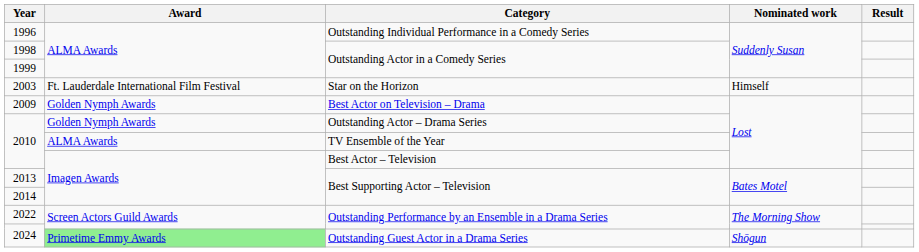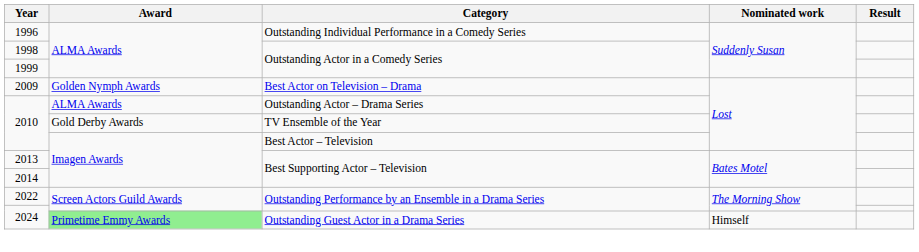 <table class="wikitable sortable" width="100%">
 <tr>
 <th>Year</th>
 <th>Award</th>
 <th>Category</th>
 <th>Nominated work</th>
 <th>Result</th>
 </tr>
 <tr>
 <td align="center">1996</td>
 <td rowspan="3"><a href='#'>ALMA Awards</a></td>
 <td>Outstanding Individual Performance in a Comedy Series</td>
 <td rowspan="3"><em><a href='#'>Suddenly Susan</a></em></td>
 <td></td>
 </tr>
 <tr>
 <td align="center">1998</td>
 <td rowspan="2">Outstanding Actor in a Comedy Series</td>
 <td></td>
 </tr>
 <tr>
 <td align="center">1999</td>
 <td></td>
 </tr>
 <tr>
-<td align="center">2003</td>
-<td>Ft. Lauderdale International Film Festival</td>
-<td>Star on the Horizon</td>
-<td>Himself</td>
-<td></td>
-</tr>
-<tr>
 <td align="center">2009</td>
 <td><a href='#'>Golden Nymph Awards</a></td>
 <td><a href='#'>Best Actor on Television – Drama</a></td>
 <td rowspan="4"><em><a href='#'>Lost</a></em></td>
 <td></td>
 </tr>
 <tr>
 <td rowspan="3" align="center">2010</td>
-<td><a href='#'>Golden Nymph Awards</a></td>
+<td><a href='#'>ALMA Awards</a></td>
 <td>Outstanding Actor – Drama Series</td>
 <td></td>
 </tr>
 <tr>
-<td><a href='#'>ALMA Awards</a></td>
+<td>Gold Derby Awards</td>
 <td>TV Ensemble of the Year</td>
 <td></td>
 </tr>
 <tr>
 <td rowspan="3"><a href='#'>Imagen Awards</a></td>
 <td>Best Actor – Television</td>
 <td></td>
 </tr>
 <tr>
 <td align="center">2013</td>
 <td rowspan="2">Best Supporting Actor – Television</td>
 <td rowspan="2"><em><a href='#'>Bates Motel</a></em></td>
 <td></td>
 </tr>
 <tr>
 <td align="center">2014</td>
 <td></td>
 </tr>
 <tr>
 <td align="center">2022</td>
 <td rowspan="2"><a href='#'>Screen Actors Guild Awards</a></td>
 <td rowspan="2"><a href='#'>Outstanding Performance by an Ensemble in a Drama Series</a></td>
 <td rowspan="2"><em><a href='#'>The Morning Show</a></em></td>
 <td></td>
 </tr>
 <tr>
 <td align="center" rowspan="2">2024</td>
 <td></td>
 </tr>
 <tr>
 <td style="background: lightgreen;"><a href='#'>Primetime Emmy Awards</a></td>
 <td><a href='#'>Outstanding Guest Actor in a Drama Series</a></td>
-<td><em><a href='#'>Shōgun</a></em> </td>
+<td>Himself</td>
 <td></td>
 </tr>
 </table>
